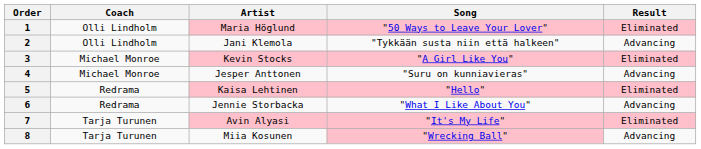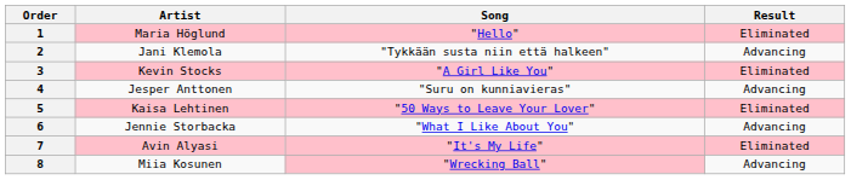 <table class="wikitable" style="text-align:center; width:75%;">
 <tr>
 <th scope="col" style="width:05%;">Order</th>
-<th scope="col" style="width:15%;">Coach</th>
 <th scope="col" style="width:15%;">Artist</th>
 <th scope="col" style="width:30%;">Song</th>
 <th scope="col" style="width:10%;">Result</th>
 </tr>
 <tr>
 <th scope="col">1</th>
-<td>Olli Lindholm</td>
 <td style="background:pink;">Maria Höglund</td>
-<td style="background:pink;">"<a href='#'>50 Ways to Leave Your Lover</a>"</td>
+<td style="background:pink;">"<a href='#'>Hello</a>"</td>
 <td style="background:pink;">Eliminated</td>
 </tr>
 <tr>
 <th scope="col">2</th>
-<td>Olli Lindholm</td>
 <td>Jani Klemola</td>
 <td>"Tykkään susta niin että halkeen"</td>
 <td>Advancing</td>
 </tr>
 <tr>
 <th scope="col">3</th>
-<td>Michael Monroe</td>
 <td style="background:pink;">Kevin Stocks</td>
 <td style="background:pink;">"<a href='#'>A Girl Like You</a>"</td>
 <td style="background:pink;">Eliminated</td>
 </tr>
 <tr>
 <th scope="col">4</th>
-<td>Michael Monroe</td>
 <td>Jesper Anttonen</td>
 <td>"Suru on kunniavieras"</td>
 <td>Advancing</td>
 </tr>
 <tr>
 <th scope="col">5</th>
-<td>Redrama</td>
 <td style="background:pink;">Kaisa Lehtinen</td>
-<td style="background:pink;">"<a href='#'>Hello</a>"</td>
+<td style="background:pink;">"<a href='#'>50 Ways to Leave Your Lover</a>"</td>
 <td style="background:pink;">Eliminated</td>
 </tr>
 <tr>
 <th scope="col">6</th>
-<td>Redrama</td>
 <td>Jennie Storbacka</td>
 <td>"<a href='#'>What I Like About You</a>"</td>
 <td>Advancing</td>
 </tr>
 <tr>
 <th scope="col">7</th>
-<td>Tarja Turunen</td>
 <td style="background:pink;">Avin Alyasi</td>
 <td style="background:pink;">"<a href='#'>It's My Life</a>"</td>
 <td style="background:pink;">Eliminated</td>
 </tr>
 <tr>
 <th scope="col">8</th>
-<td>Tarja Turunen</td>
 <td>Miia Kosunen</td>
 <td style="background: pink;">"<a href='#'>Wrecking Ball</a>"</td>
 <td>Advancing</td>
 </tr>
 </table>
